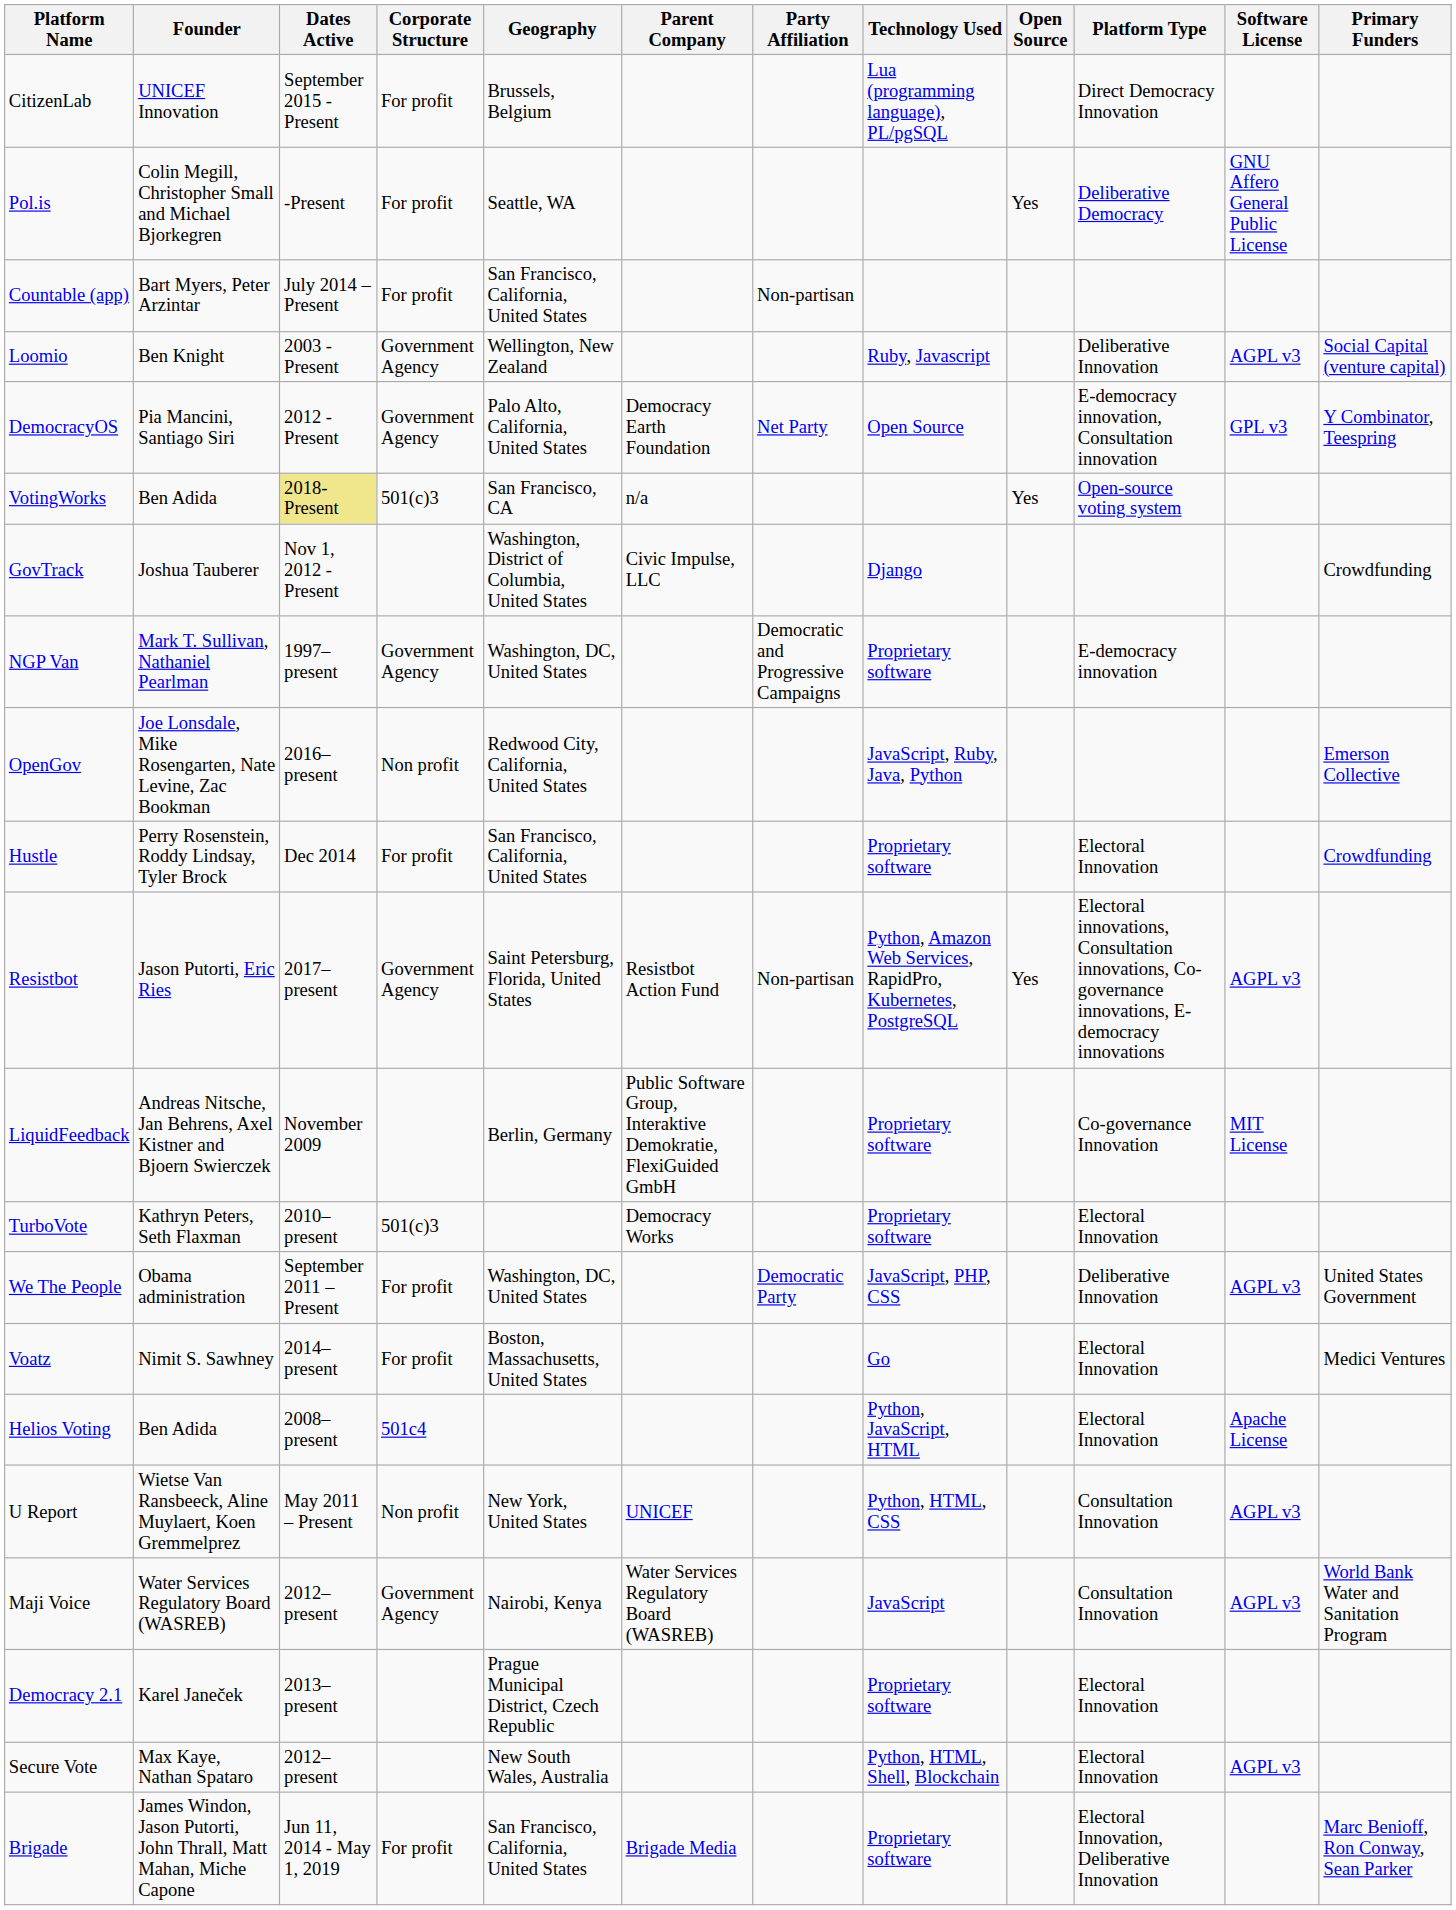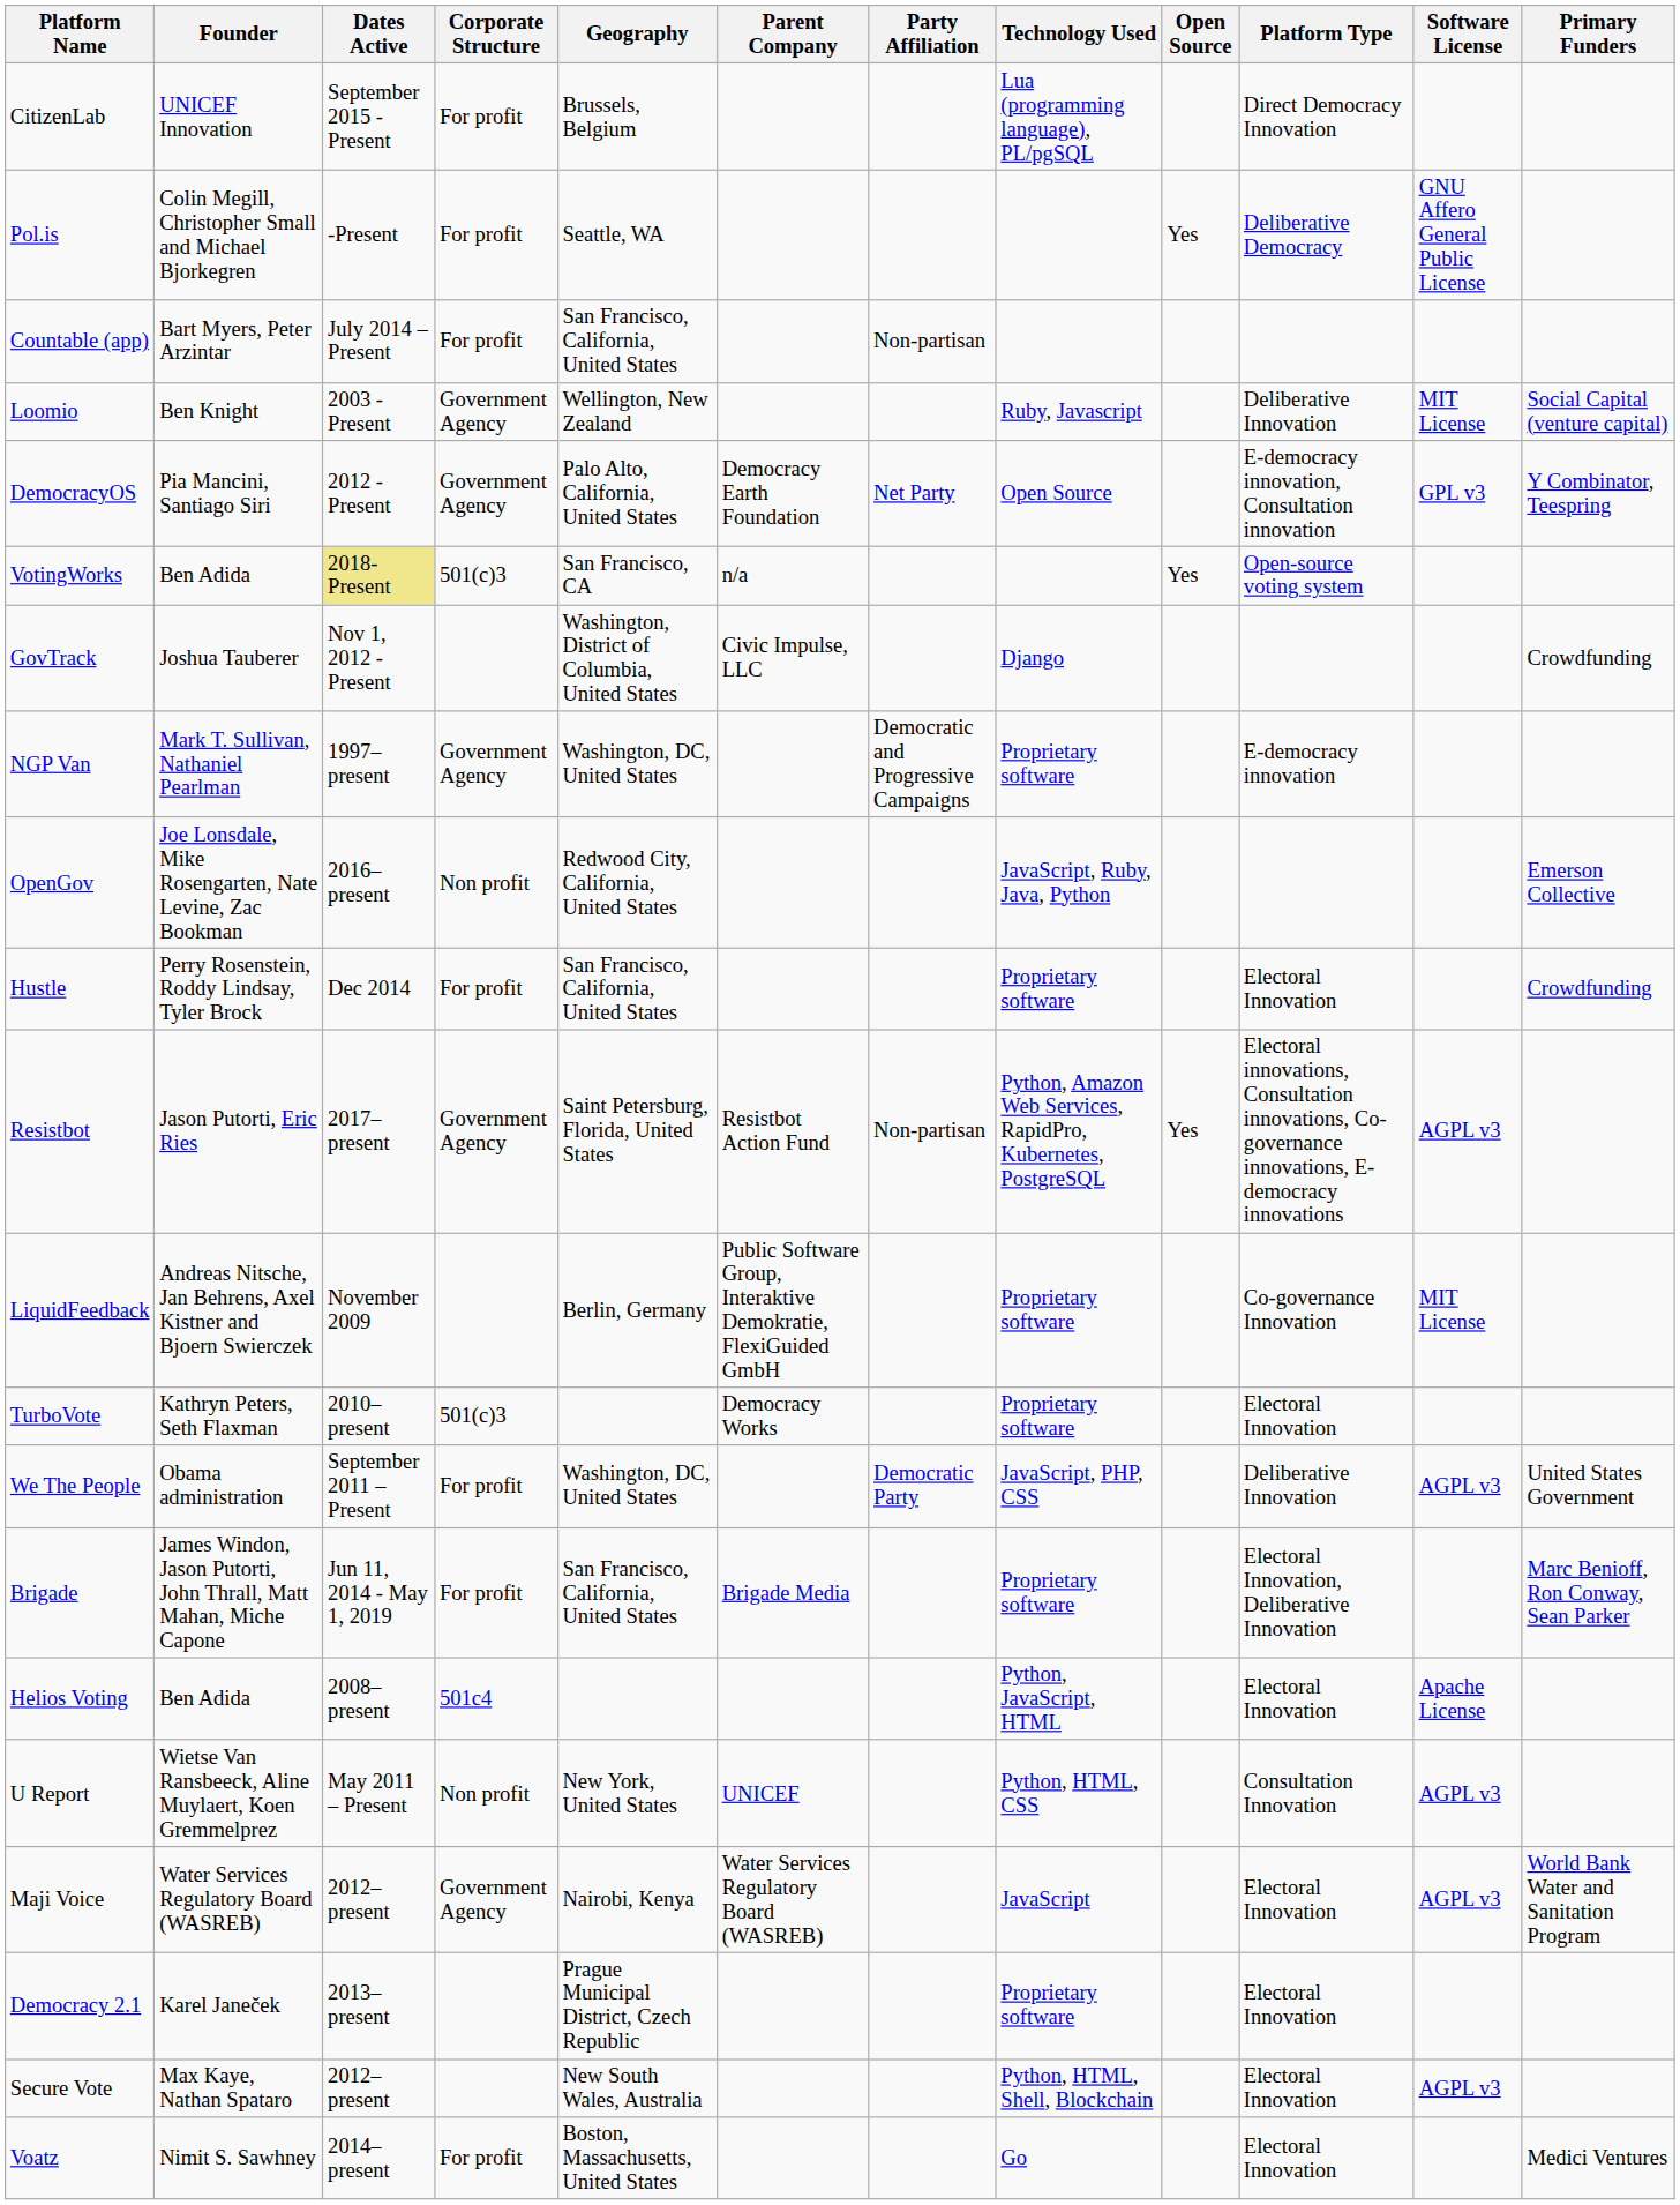 <table class="wikitable sortable">
 <tr>
 <th>Platform Name</th>
 <th>Founder</th>
 <th>Dates Active</th>
 <th>Corporate Structure</th>
 <th>Geography</th>
 <th>Parent Company</th>
 <th>Party Affiliation</th>
 <th>Technology Used</th>
 <th>Open Source</th>
 <th>Platform Type</th>
 <th>Software License</th>
 <th>Primary Funders</th>
 </tr>
 <tr>
 <td>CitizenLab</td>
 <td><a href='#'>UNICEF</a> Innovation</td>
 <td>September 2015 - Present</td>
 <td>For profit</td>
 <td>Brussels, Belgium</td>
 <td></td>
 <td></td>
 <td><a href='#'>Lua (programming language)</a>, <a href='#'>PL/pgSQL</a></td>
 <td></td>
 <td>Direct Democracy Innovation</td>
 <td></td>
 <td></td>
 </tr>
 <tr>
 <td><a href='#'>Pol.is</a></td>
 <td>Colin Megill, Christopher Small and Michael Bjorkegren</td>
 <td>-Present</td>
 <td>For profit</td>
 <td>Seattle, WA</td>
 <td></td>
 <td></td>
 <td></td>
 <td>Yes</td>
 <td><a href='#'>Deliberative Democracy</a></td>
 <td><a href='#'>GNU Affero General Public License</a></td>
 <td></td>
 </tr>
 <tr>
 <td><a href='#'>Countable (app)</a></td>
 <td>Bart Myers, Peter Arzintar</td>
 <td>July 2014 – Present</td>
 <td>For profit</td>
 <td>San Francisco, California, United States</td>
 <td></td>
 <td>Non-partisan</td>
 <td></td>
 <td></td>
 <td></td>
 <td></td>
 </tr>
 <tr>
 <td><a href='#'>Loomio</a></td>
 <td>Ben Knight</td>
 <td>2003 - Present</td>
 <td>Government Agency</td>
 <td>Wellington, New Zealand</td>
 <td></td>
 <td></td>
 <td><a href='#'>Ruby</a>, <a href='#'>Javascript</a></td>
 <td></td>
 <td>Deliberative Innovation</td>
-<td><a href='#'>AGPL v3</a></td>
+<td><a href='#'>MIT License</a></td>
 <td><a href='#'>Social Capital (venture capital)</a></td>
 </tr>
 <tr>
 <td><a href='#'>DemocracyOS</a></td>
 <td>Pia Mancini, Santiago Siri</td>
 <td>2012 - Present</td>
 <td>Government Agency</td>
 <td>Palo Alto, California, United States</td>
 <td>Democracy Earth Foundation</td>
 <td><a href='#'>Net Party</a></td>
 <td><a href='#'>Open Source</a></td>
 <td></td>
 <td>E-democracy innovation, Consultation innovation</td>
 <td><a href='#'>GPL v3</a></td>
 <td><a href='#'>Y Combinator</a>, <a href='#'>Teespring</a></td>
 </tr>
 <tr>
 <td><a href='#'>VotingWorks</a></td>
 <td>Ben Adida</td>
 <td style="background: khaki;">2018-Present</td>
 <td>501(c)3</td>
 <td>San Francisco, CA</td>
 <td>n/a</td>
 <td></td>
 <td></td>
 <td>Yes</td>
 <td><a href='#'>Open-source voting system</a></td>
 <td></td>
 <td></td>
 </tr>
 <tr>
 <td><a href='#'>GovTrack</a></td>
 <td>Joshua Tauberer</td>
 <td>Nov 1, 2012 - Present</td>
 <td></td>
 <td>Washington, District of Columbia, United States</td>
 <td>Civic Impulse, LLC</td>
 <td></td>
 <td><a href='#'>Django</a></td>
 <td></td>
 <td></td>
 <td></td>
 <td>Crowdfunding</td>
 </tr>
 <tr>
 <td><a href='#'>NGP Van</a></td>
 <td><a href='#'>Mark T. Sullivan</a>, <a href='#'>Nathaniel Pearlman</a></td>
 <td>1997–present</td>
 <td>Government Agency</td>
 <td>Washington, DC, United States</td>
 <td></td>
 <td>Democratic and Progressive Campaigns</td>
 <td><a href='#'>Proprietary software</a></td>
 <td></td>
 <td>E-democracy innovation</td>
 <td></td>
 <td></td>
 </tr>
 <tr>
 <td><a href='#'>OpenGov</a></td>
 <td><a href='#'>Joe Lonsdale</a>, Mike Rosengarten, Nate Levine, Zac Bookman</td>
 <td>2016–present</td>
 <td>Non profit</td>
 <td>Redwood City, California, United States</td>
 <td></td>
 <td></td>
 <td><a href='#'>JavaScript</a>, <a href='#'>Ruby</a>, <a href='#'>Java</a>, <a href='#'>Python</a></td>
 <td></td>
 <td></td>
 <td></td>
 <td><a href='#'>Emerson Collective</a></td>
 </tr>
 <tr>
 <td><a href='#'>Hustle</a></td>
 <td>Perry Rosenstein, Roddy Lindsay, Tyler Brock</td>
 <td>Dec 2014</td>
 <td>For profit</td>
 <td>San Francisco, California, United States</td>
 <td></td>
 <td></td>
 <td><a href='#'>Proprietary software</a></td>
 <td></td>
 <td>Electoral Innovation</td>
 <td></td>
 <td><a href='#'>Crowdfunding</a></td>
 </tr>
 <tr>
 <td><a href='#'>Resistbot</a></td>
 <td>Jason Putorti, <a href='#'>Eric Ries</a></td>
 <td>2017–present</td>
 <td>Government Agency</td>
 <td>Saint Petersburg, Florida, United States</td>
 <td>Resistbot Action Fund</td>
 <td>Non-partisan</td>
 <td><a href='#'>Python</a>, <a href='#'>Amazon Web Services</a>, RapidPro, <a href='#'>Kubernetes</a>, <a href='#'>PostgreSQL</a></td>
 <td>Yes</td>
 <td>Electoral innovations, Consultation innovations, Co-governance innovations, E-democracy innovations</td>
 <td><a href='#'>AGPL v3</a></td>
 <td></td>
 </tr>
 <tr>
 <td><a href='#'>LiquidFeedback</a></td>
 <td>Andreas Nitsche, Jan Behrens, Axel Kistner and Bjoern Swierczek</td>
 <td>November 2009</td>
 <td></td>
 <td>Berlin, Germany</td>
 <td>Public Software Group, Interaktive Demokratie, FlexiGuided GmbH</td>
 <td></td>
 <td><a href='#'>Proprietary software</a></td>
 <td></td>
 <td>Co-governance Innovation</td>
 <td><a href='#'>MIT License</a></td>
 <td></td>
 </tr>
 <tr>
 <td><a href='#'>TurboVote</a></td>
 <td>Kathryn Peters, Seth Flaxman</td>
 <td>2010–present </td>
 <td>501(c)3</td>
 <td></td>
 <td>Democracy Works</td>
 <td></td>
 <td><a href='#'>Proprietary software</a></td>
 <td></td>
 <td>Electoral Innovation</td>
 <td></td>
 <td></td>
 </tr>
 <tr>
 <td><a href='#'>We The People</a></td>
 <td>Obama administration</td>
 <td>September 2011 – Present</td>
 <td>For profit</td>
 <td>Washington, DC, United States</td>
 <td></td>
 <td><a href='#'>Democratic Party</a></td>
 <td><a href='#'>JavaScript</a>, <a href='#'>PHP</a>, <a href='#'>CSS</a></td>
 <td></td>
 <td>Deliberative Innovation</td>
 <td><a href='#'>AGPL v3</a></td>
 <td>United States Government</td>
 </tr>
 <tr>
-<td><a href='#'>Voatz</a></td>
-<td>Nimit S. Sawhney</td>
-<td>2014–present</td>
+<td><a href='#'>Brigade</a></td>
+<td>James Windon, Jason Putorti, John Thrall, Matt Mahan, Miche Capone</td>
+<td>Jun 11, 2014 - May 1, 2019</td>
 <td>For profit</td>
-<td>Boston, Massachusetts, United States</td>
+<td>San Francisco, California, United States</td>
+<td><a href='#'>Brigade Media</a></td>
 <td></td>
+<td><a href='#'>Proprietary software</a></td>
 <td></td>
-<td><a href='#'>Go</a></td>
+<td>Electoral Innovation, Deliberative Innovation</td>
 <td></td>
-<td>Electoral Innovation</td>
-<td></td>
-<td>Medici Ventures</td>
+<td><a href='#'>Marc Benioff</a>, <a href='#'>Ron Conway</a>, <a href='#'>Sean Parker</a></td>
 </tr>
 <tr>
 <td><a href='#'>Helios Voting</a></td>
 <td>Ben Adida</td>
 <td>2008–present</td>
 <td><a href='#'>501c4</a></td>
 <td></td>
 <td></td>
 <td></td>
 <td><a href='#'>Python</a>, <a href='#'>JavaScript</a>, <a href='#'>HTML</a></td>
 <td></td>
 <td>Electoral Innovation</td>
 <td><a href='#'>Apache License</a></td>
 <td></td>
 </tr>
 <tr>
 <td>U Report</td>
 <td>Wietse Van Ransbeeck, Aline Muylaert, Koen Gremmelprez</td>
 <td>May 2011 – Present</td>
 <td>Non profit</td>
 <td>New York, United States</td>
 <td><a href='#'>UNICEF</a></td>
 <td></td>
 <td><a href='#'>Python</a>, <a href='#'>HTML</a>, <a href='#'>CSS</a></td>
 <td></td>
 <td>Consultation Innovation</td>
 <td><a href='#'>AGPL v3</a></td>
 <td></td>
 </tr>
 <tr>
 <td>Maji Voice</td>
 <td>Water Services Regulatory Board (WASREB)</td>
 <td>2012–present</td>
 <td>Government Agency</td>
 <td>Nairobi, Kenya</td>
 <td>Water Services Regulatory Board (WASREB)</td>
 <td></td>
 <td><a href='#'>JavaScript</a></td>
 <td></td>
-<td>Consultation Innovation</td>
+<td>Electoral Innovation</td>
 <td><a href='#'>AGPL v3</a></td>
 <td><a href='#'>World Bank</a> Water and Sanitation Program</td>
 </tr>
 <tr>
 <td><a href='#'>Democracy 2.1</a></td>
 <td>Karel Janeček</td>
 <td>2013–present</td>
 <td></td>
 <td>Prague Municipal District, Czech Republic</td>
 <td></td>
 <td></td>
 <td><a href='#'>Proprietary software</a></td>
 <td></td>
 <td>Electoral Innovation</td>
 <td></td>
 <td></td>
 </tr>
 <tr>
 <td>Secure Vote</td>
 <td>Max Kaye, Nathan Spataro</td>
 <td>2012–present</td>
 <td></td>
 <td>New South Wales, Australia</td>
 <td></td>
 <td></td>
 <td><a href='#'>Python</a>, <a href='#'>HTML</a>, <a href='#'>Shell</a>, <a href='#'>Blockchain</a></td>
 <td></td>
 <td>Electoral Innovation</td>
 <td><a href='#'>AGPL v3</a></td>
 <td></td>
 </tr>
 <tr>
-<td><a href='#'>Brigade</a></td>
-<td>James Windon, Jason Putorti, John Thrall, Matt Mahan, Miche Capone</td>
-<td>Jun 11, 2014 - May 1, 2019</td>
+<td><a href='#'>Voatz</a></td>
+<td>Nimit S. Sawhney</td>
+<td>2014–present</td>
 <td>For profit</td>
-<td>San Francisco, California, United States</td>
-<td><a href='#'>Brigade Media</a></td>
+<td>Boston, Massachusetts, United States</td>
 <td></td>
-<td><a href='#'>Proprietary software</a></td>
 <td></td>
-<td>Electoral Innovation, Deliberative Innovation</td>
+<td><a href='#'>Go</a></td>
 <td></td>
-<td><a href='#'>Marc Benioff</a>, <a href='#'>Ron Conway</a>, <a href='#'>Sean Parker</a></td>
+<td>Electoral Innovation</td>
+<td></td>
+<td>Medici Ventures</td>
 </tr>
 </table>
